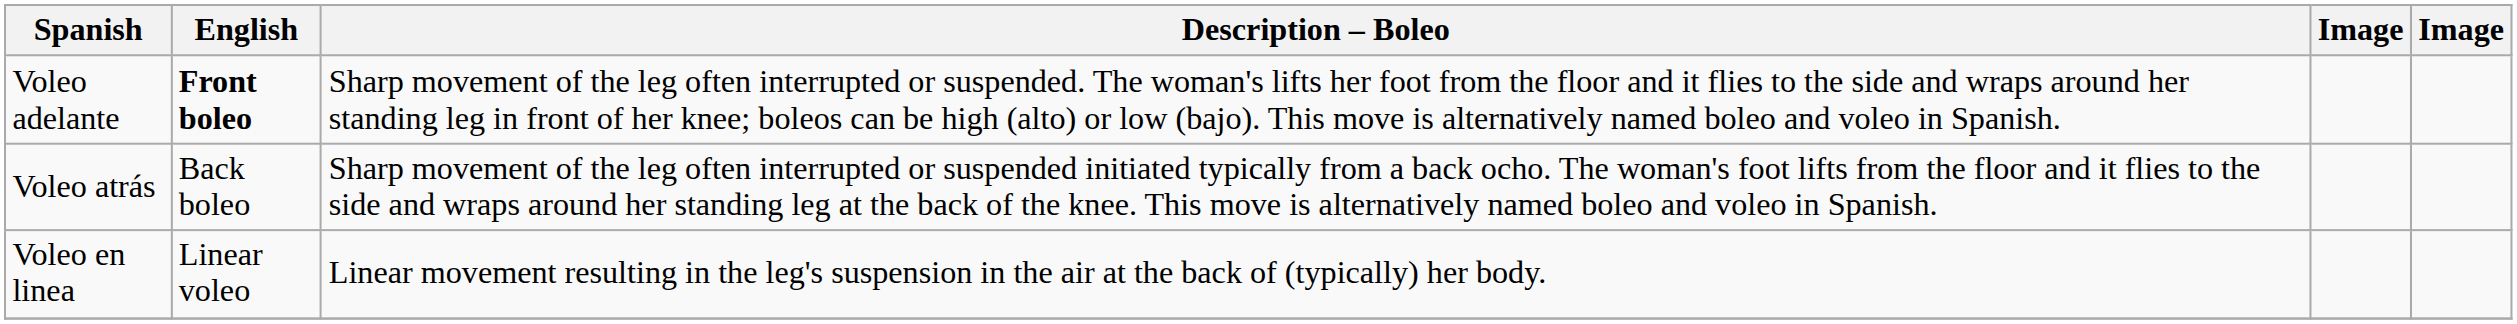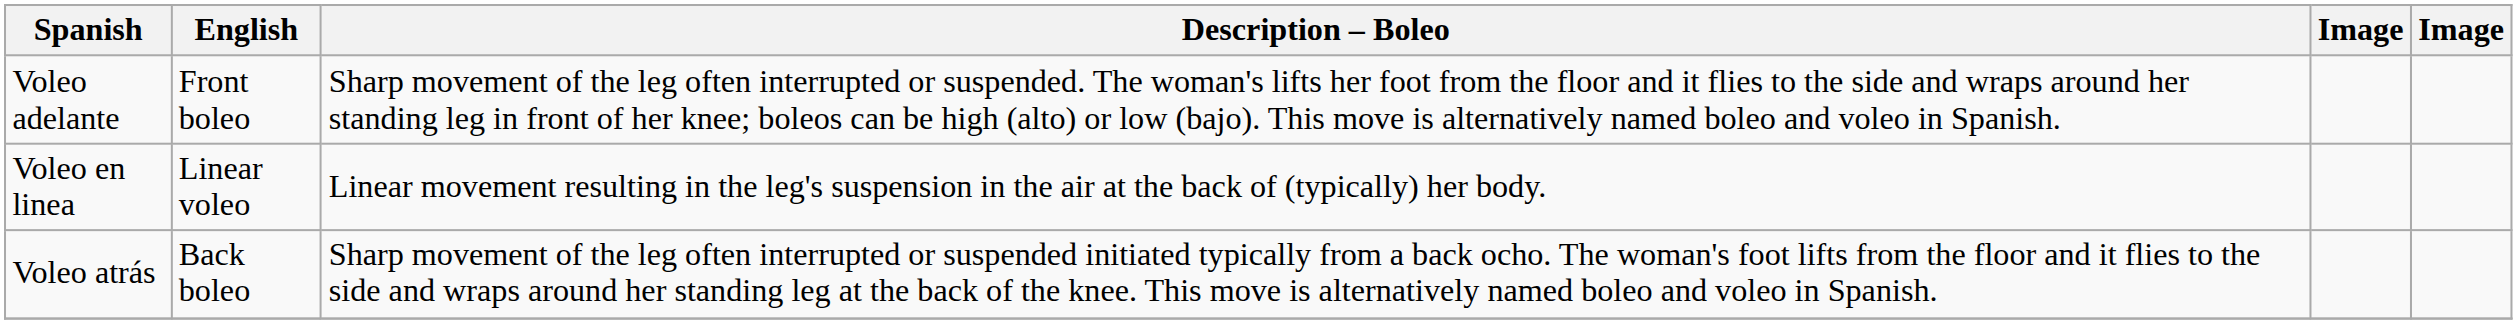 <table class="wikitable sortable">
 <tr>
 <th>Spanish</th>
 <th>English</th>
 <th>Description – Boleo</th>
 <th class="unsortable">Image</th>
 <th class="unsortable">Image</th>
 </tr>
 <tr>
 <td>Voleo adelante</td>
-<td><strong>Front boleo</strong></td>
+<td>Front boleo</td>
 <td>Sharp movement of the leg often interrupted or suspended. The woman's lifts her foot from the floor and it flies to the side and wraps around her standing leg in front of her knee; boleos can be high (alto) or low (bajo). This move is alternatively named boleo and voleo in Spanish.</td>
+<td></td>
+<td></td>
+</tr>
+<tr>
+<td>Voleo en linea</td>
+<td>Linear voleo</td>
+<td>Linear movement resulting in the leg's suspension in the air at the back of (typically) her body.</td>
 <td></td>
 <td></td>
 </tr>
 <tr>
 <td>Voleo atrás</td>
 <td>Back boleo</td>
 <td>Sharp movement of the leg often interrupted or suspended initiated typically from a back ocho.  The woman's foot lifts from the floor and it flies to the side and wraps around her standing leg at the back of the knee. This move is alternatively named boleo and voleo in Spanish.</td>
 <td></td>
 <td></td>
 </tr>
 <tr>
-<td>Voleo en linea</td>
-<td>Linear voleo</td>
-<td>Linear movement resulting in the leg's suspension in the air at the back of (typically) her body.</td>
-<td></td>
-<td></td>
-</tr>
-<tr>
 </tr>
 </table>
